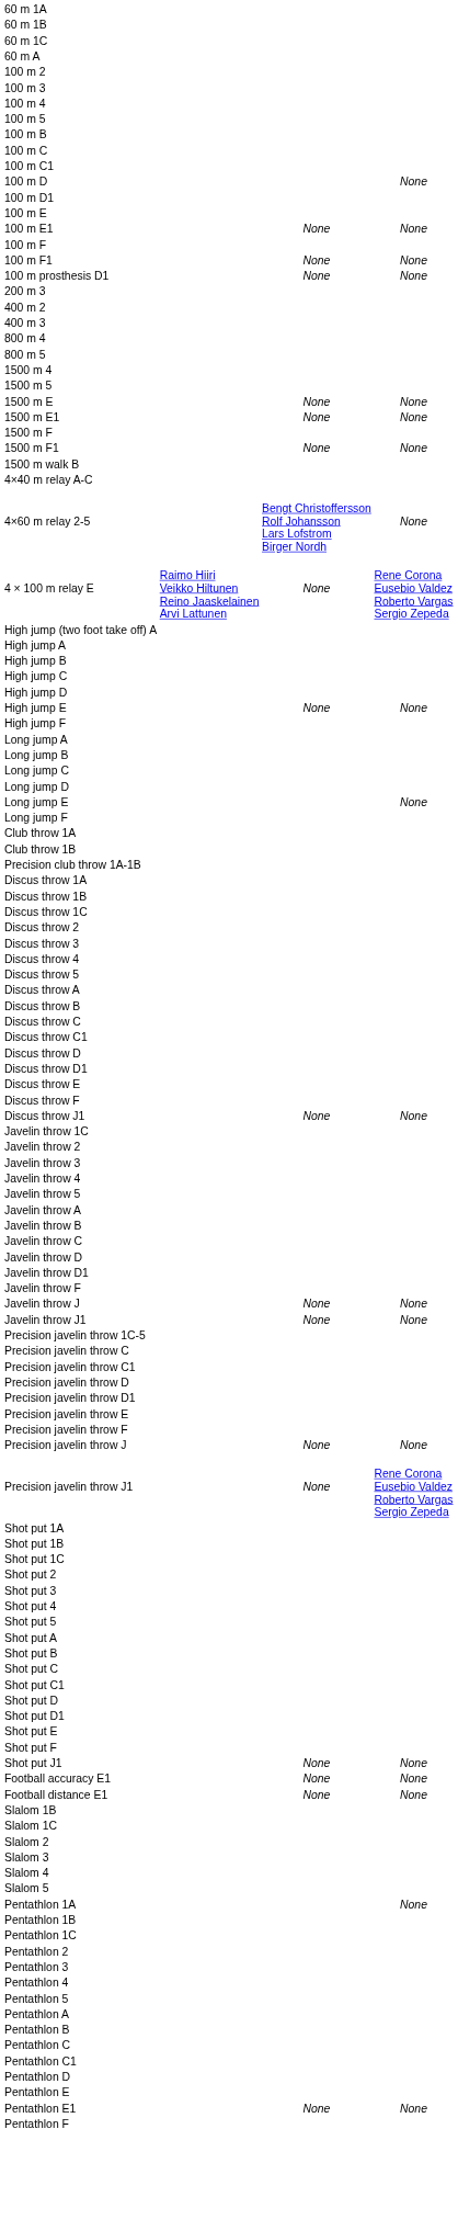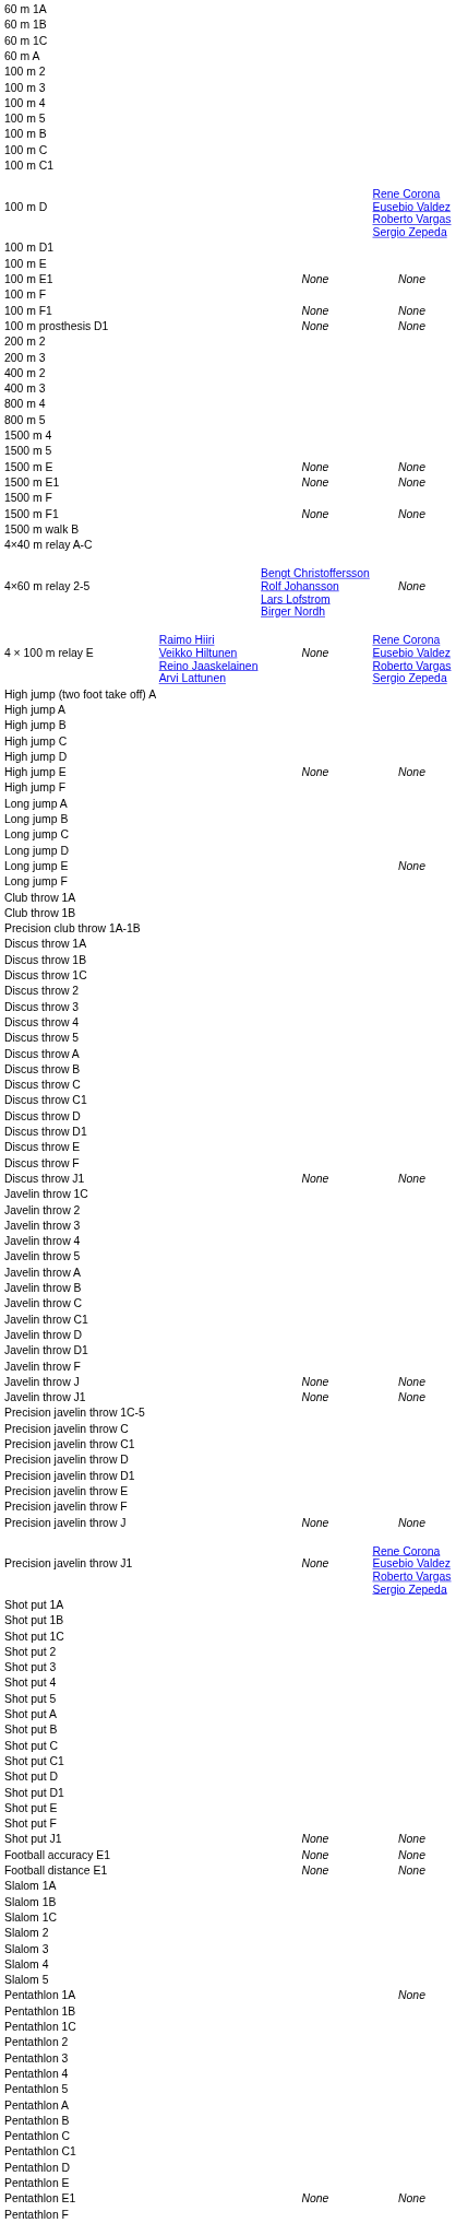 <table>
 <tr>
 <td>60 m 1A<br></td>
 <td></td>
 <td></td>
 <td></td>
 </tr>
 <tr>
 <td>60 m 1B<br></td>
 <td></td>
 <td></td>
 <td></td>
 </tr>
 <tr>
 <td>60 m 1C<br></td>
 <td></td>
 <td></td>
 <td></td>
 </tr>
 <tr>
 <td rowspan="2">60 m A<br></td>
 <td rowspan="2"></td>
 <td></td>
 <td rowspan="2"></td>
 </tr>
 <tr>
 <td></td>
 </tr>
 <tr>
 <td>100 m 2<br></td>
 <td></td>
 <td></td>
 <td></td>
 </tr>
 <tr>
 <td>100 m 3<br></td>
 <td></td>
 <td></td>
 <td></td>
 </tr>
 <tr>
 <td>100 m 4<br></td>
 <td></td>
 <td></td>
 <td></td>
 </tr>
 <tr>
 <td>100 m 5<br></td>
 <td></td>
 <td></td>
 <td></td>
 </tr>
 <tr>
 <td>100 m B<br></td>
 <td></td>
 <td></td>
 <td></td>
 </tr>
 <tr>
 <td>100 m C<br></td>
 <td></td>
 <td></td>
 <td></td>
 </tr>
 <tr>
 <td>100 m C1<br></td>
 <td></td>
 <td></td>
 <td></td>
 </tr>
 <tr>
 <td>100 m D<br></td>
 <td></td>
 <td></td>
-<td align="center"><em>None</em></td>
+<td valign=top> <br> <a href='#'>Rene Corona</a> <br> <a href='#'>Eusebio Valdez</a> <br> <a href='#'>Roberto Vargas</a> <br> <a href='#'>Sergio Zepeda</a></td>
 </tr>
 <tr>
 <td>100 m D1<br></td>
 <td></td>
 <td></td>
 <td></td>
 </tr>
 <tr>
 <td>100 m E<br></td>
 <td></td>
 <td></td>
 <td></td>
 </tr>
 <tr>
 <td>100 m E1<br></td>
 <td></td>
 <td align="center"><em>None</em></td>
 <td align="center"><em>None</em></td>
 </tr>
 <tr>
 <td>100 m F<br></td>
 <td></td>
 <td></td>
 <td></td>
 </tr>
 <tr>
 <td>100 m F1<br></td>
 <td></td>
 <td align="center"><em>None</em></td>
 <td align="center"><em>None</em></td>
 </tr>
 <tr>
 <td>100 m prosthesis D1<br></td>
 <td></td>
 <td align="center"><em>None</em></td>
 <td align="center"><em>None</em></td>
+</tr>
+<tr>
+<td>200 m 2<br></td>
+<td></td>
+<td></td>
+<td></td>
 </tr>
 <tr>
 <td>200 m 3<br></td>
 <td></td>
 <td></td>
 <td></td>
 </tr>
 <tr>
 <td>400 m 2<br></td>
 <td></td>
 <td></td>
 <td></td>
 </tr>
 <tr>
 <td>400 m 3<br></td>
 <td></td>
 <td></td>
 <td></td>
 </tr>
 <tr>
 <td>800 m 4<br></td>
 <td></td>
 <td></td>
 <td></td>
 </tr>
 <tr>
 <td>800 m 5<br></td>
 <td></td>
 <td></td>
 <td></td>
 </tr>
 <tr>
 <td>1500 m 4<br></td>
 <td></td>
 <td></td>
 <td></td>
 </tr>
 <tr>
 <td>1500 m 5<br></td>
 <td></td>
 <td></td>
 <td></td>
 </tr>
 <tr>
 <td>1500 m E<br></td>
 <td></td>
 <td align="center"><em>None</em></td>
 <td align="center"><em>None</em></td>
 </tr>
 <tr>
 <td>1500 m E1<br></td>
 <td></td>
 <td align="center"><em>None</em></td>
 <td align="center"><em>None</em></td>
 </tr>
 <tr>
 <td>1500 m F<br></td>
 <td></td>
 <td></td>
 <td></td>
 </tr>
 <tr>
 <td>1500 m F1<br></td>
 <td></td>
 <td align="center"><em>None</em></td>
 <td align="center"><em>None</em></td>
 </tr>
 <tr>
 <td>1500 m walk B<br></td>
 <td></td>
 <td></td>
 <td></td>
 </tr>
 <tr>
 <td>4×40 m relay A-C<br></td>
 <td></td>
 <td></td>
 <td></td>
 </tr>
 <tr>
 <td>4×60 m relay 2-5<br></td>
 <td valign=top></td>
 <td valign=top> <br> <a href='#'>Bengt Christoffersson</a> <br> <a href='#'>Rolf Johansson</a> <br> <a href='#'>Lars Lofstrom</a> <br> <a href='#'>Birger Nordh</a></td>
 <td align="center"><em>None</em></td>
 </tr>
 <tr>
 <td>4 × 100 m relay E<br></td>
 <td valign=top> <br> <a href='#'>Raimo Hiiri</a> <br> <a href='#'>Veikko Hiltunen</a> <br> <a href='#'>Reino Jaaskelainen</a> <br> <a href='#'>Arvi Lattunen</a></td>
 <td align="center"><em>None</em></td>
 <td valign=top> <br> <a href='#'>Rene Corona</a> <br> <a href='#'>Eusebio Valdez</a> <br> <a href='#'>Roberto Vargas</a> <br> <a href='#'>Sergio Zepeda</a></td>
 </tr>
 <tr>
 <td>High jump (two foot take off) A<br></td>
 <td></td>
 <td></td>
 <td></td>
 </tr>
 <tr>
 <td>High jump A<br></td>
 <td></td>
 <td></td>
 <td></td>
 </tr>
 <tr>
 <td>High jump B<br></td>
 <td></td>
 <td></td>
 <td></td>
 </tr>
 <tr>
 <td>High jump C<br></td>
 <td></td>
 <td></td>
 <td></td>
 </tr>
 <tr>
 <td>High jump D<br></td>
 <td></td>
 <td></td>
 <td></td>
 </tr>
 <tr>
 <td>High jump E<br></td>
 <td></td>
 <td align="center"><em>None</em></td>
 <td align="center"><em>None</em></td>
 </tr>
 <tr>
 <td>High jump F<br></td>
 <td></td>
 <td></td>
 <td></td>
 </tr>
 <tr>
 <td>Long jump A<br></td>
 <td></td>
 <td></td>
 <td></td>
 </tr>
 <tr>
 <td>Long jump B<br></td>
 <td></td>
 <td></td>
 <td></td>
 </tr>
 <tr>
 <td>Long jump C<br></td>
 <td></td>
 <td></td>
 <td></td>
 </tr>
 <tr>
 <td>Long jump D<br></td>
 <td></td>
 <td></td>
 <td></td>
 </tr>
 <tr>
 <td>Long jump E<br></td>
 <td></td>
 <td></td>
 <td align="center"><em>None</em></td>
 </tr>
 <tr>
 <td>Long jump F<br></td>
 <td></td>
 <td></td>
 <td></td>
 </tr>
 <tr>
 <td>Club throw 1A<br></td>
 <td></td>
 <td></td>
 <td></td>
 </tr>
 <tr>
 <td>Club throw 1B<br></td>
 <td></td>
 <td></td>
 <td></td>
 </tr>
 <tr>
 <td>Precision club throw 1A-1B<br></td>
 <td></td>
 <td></td>
 <td></td>
 </tr>
 <tr>
 <td>Discus throw 1A<br></td>
 <td></td>
 <td></td>
 <td></td>
 </tr>
 <tr>
 <td>Discus throw 1B<br></td>
 <td></td>
 <td></td>
 <td></td>
 </tr>
 <tr>
 <td>Discus throw 1C<br></td>
 <td></td>
 <td></td>
 <td></td>
 </tr>
 <tr>
 <td>Discus throw 2<br></td>
 <td></td>
 <td></td>
 <td></td>
 </tr>
 <tr>
 <td>Discus throw 3<br></td>
 <td></td>
 <td></td>
 <td></td>
 </tr>
 <tr>
 <td>Discus throw 4<br></td>
 <td></td>
 <td></td>
 <td></td>
 </tr>
 <tr>
 <td>Discus throw 5<br></td>
 <td></td>
 <td></td>
 <td></td>
 </tr>
 <tr>
 <td>Discus throw A<br></td>
 <td></td>
 <td></td>
 <td></td>
 </tr>
 <tr>
 <td>Discus throw B<br></td>
 <td></td>
 <td></td>
 <td></td>
 </tr>
 <tr>
 <td>Discus throw C<br></td>
 <td></td>
 <td></td>
 <td></td>
 </tr>
 <tr>
 <td>Discus throw C1<br></td>
 <td></td>
 <td></td>
 <td></td>
 </tr>
 <tr>
 <td>Discus throw D<br></td>
 <td></td>
 <td></td>
 <td></td>
 </tr>
 <tr>
 <td>Discus throw D1<br></td>
 <td></td>
 <td></td>
 <td></td>
 </tr>
 <tr>
 <td>Discus throw E<br></td>
 <td></td>
 <td></td>
 <td></td>
 </tr>
 <tr>
 <td>Discus throw F<br></td>
 <td></td>
 <td></td>
 <td></td>
 </tr>
 <tr>
 <td>Discus throw J1<br></td>
 <td></td>
 <td align="center"><em>None</em></td>
 <td align="center"><em>None</em></td>
 </tr>
 <tr>
 <td>Javelin throw 1C<br></td>
 <td></td>
 <td></td>
 <td></td>
 </tr>
 <tr>
 <td>Javelin throw 2<br></td>
 <td></td>
 <td></td>
 <td></td>
 </tr>
 <tr>
 <td>Javelin throw 3<br></td>
 <td></td>
 <td></td>
 <td></td>
 </tr>
 <tr>
 <td>Javelin throw 4<br></td>
 <td></td>
 <td></td>
 <td></td>
 </tr>
 <tr>
 <td>Javelin throw 5<br></td>
 <td></td>
 <td></td>
 <td></td>
 </tr>
 <tr>
 <td>Javelin throw A<br></td>
 <td></td>
 <td></td>
 <td></td>
 </tr>
 <tr>
 <td>Javelin throw B<br></td>
 <td></td>
 <td></td>
 <td></td>
 </tr>
 <tr>
 <td>Javelin throw C<br></td>
 <td></td>
 <td></td>
 <td></td>
 </tr>
 <tr>
+<td>Javelin throw C1<br></td>
+<td></td>
+<td></td>
+<td></td>
+</tr>
+<tr>
 <td>Javelin throw D<br></td>
 <td></td>
 <td></td>
 <td></td>
 </tr>
 <tr>
 <td>Javelin throw D1<br></td>
 <td></td>
 <td></td>
 <td></td>
 </tr>
 <tr>
 <td>Javelin throw F<br></td>
 <td></td>
 <td></td>
 <td></td>
 </tr>
 <tr>
 <td>Javelin throw J<br></td>
 <td></td>
 <td align="center"><em>None</em></td>
 <td align="center"><em>None</em></td>
 </tr>
 <tr>
 <td>Javelin throw J1<br></td>
 <td></td>
 <td align="center"><em>None</em></td>
 <td align="center"><em>None</em></td>
 </tr>
 <tr>
 <td rowspan="2">Precision javelin throw 1C-5<br></td>
 <td></td>
 <td rowspan="2"></td>
 <td rowspan="2"></td>
 </tr>
 <tr>
 <td></td>
 </tr>
 <tr>
 <td>Precision javelin throw C<br></td>
 <td></td>
 <td></td>
 <td></td>
 </tr>
 <tr>
 <td>Precision javelin throw C1<br></td>
 <td></td>
 <td></td>
 <td></td>
 </tr>
 <tr>
 <td>Precision javelin throw D<br></td>
 <td></td>
 <td></td>
 <td></td>
 </tr>
 <tr>
 <td>Precision javelin throw D1<br></td>
 <td></td>
 <td></td>
 <td></td>
 </tr>
 <tr>
 <td>Precision javelin throw E<br></td>
 <td></td>
 <td></td>
 <td></td>
 </tr>
 <tr>
 <td>Precision javelin throw F<br></td>
 <td></td>
 <td></td>
 <td></td>
 </tr>
 <tr>
 <td>Precision javelin throw J<br></td>
 <td></td>
 <td align="center"><em>None</em></td>
 <td align="center"><em>None</em></td>
 </tr>
 <tr>
 <td>Precision javelin throw J1<br></td>
 <td></td>
 <td align="center"><em>None</em></td>
 <td valign=top> <br> <a href='#'>Rene Corona</a> <br> <a href='#'>Eusebio Valdez</a> <br> <a href='#'>Roberto Vargas</a> <br> <a href='#'>Sergio Zepeda</a></td>
 </tr>
 <tr>
 <td>Shot put 1A<br></td>
 <td></td>
 <td></td>
 <td></td>
 </tr>
 <tr>
 <td>Shot put 1B<br></td>
 <td></td>
 <td></td>
 <td></td>
 </tr>
 <tr>
 <td>Shot put 1C<br></td>
 <td></td>
 <td></td>
 <td></td>
 </tr>
 <tr>
 <td rowspan="2">Shot put 2<br></td>
 <td rowspan="2"></td>
 <td rowspan="2"></td>
 <td></td>
 </tr>
 <tr>
 <td></td>
 </tr>
 <tr>
 <td>Shot put 3<br></td>
 <td></td>
 <td></td>
 <td></td>
 </tr>
 <tr>
 <td>Shot put 4<br></td>
 <td></td>
 <td></td>
 <td></td>
 </tr>
 <tr>
 <td>Shot put 5<br></td>
 <td></td>
 <td></td>
 <td></td>
 </tr>
 <tr>
 <td>Shot put A<br></td>
 <td></td>
 <td></td>
 <td></td>
 </tr>
 <tr>
 <td>Shot put B<br></td>
 <td></td>
 <td></td>
 <td></td>
 </tr>
 <tr>
 <td>Shot put C<br></td>
 <td></td>
 <td></td>
 <td></td>
 </tr>
 <tr>
 <td>Shot put C1<br></td>
 <td></td>
 <td></td>
 <td></td>
 </tr>
 <tr>
 <td>Shot put D<br></td>
 <td></td>
 <td></td>
 <td></td>
 </tr>
 <tr>
 <td>Shot put D1<br></td>
 <td></td>
 <td></td>
 <td></td>
 </tr>
 <tr>
 <td>Shot put E<br></td>
 <td></td>
 <td></td>
 <td></td>
 </tr>
 <tr>
 <td>Shot put F<br></td>
 <td></td>
 <td></td>
 <td></td>
 </tr>
 <tr>
 <td>Shot put J1<br></td>
 <td></td>
 <td align="center"><em>None</em></td>
 <td align="center"><em>None</em></td>
 </tr>
 <tr>
 <td>Football accuracy E1<br></td>
 <td></td>
 <td align="center"><em>None</em></td>
 <td align="center"><em>None</em></td>
 </tr>
 <tr>
 <td>Football distance E1<br></td>
 <td></td>
 <td align="center"><em>None</em></td>
 <td align="center"><em>None</em></td>
 </tr>
 <tr>
+<td>Slalom 1A<br></td>
+<td></td>
+<td></td>
+<td></td>
+</tr>
+<tr>
 <td>Slalom 1B<br></td>
 <td></td>
 <td></td>
 <td></td>
 </tr>
 <tr>
 <td>Slalom 1C<br></td>
 <td></td>
 <td></td>
 <td></td>
 </tr>
 <tr>
 <td rowspan="2">Slalom 2<br></td>
 <td rowspan="2"></td>
 <td rowspan="2"></td>
 <td></td>
 </tr>
 <tr>
 <td></td>
 </tr>
 <tr>
 <td>Slalom 3<br></td>
 <td></td>
 <td></td>
 <td></td>
 </tr>
 <tr>
 <td>Slalom 4<br></td>
 <td></td>
 <td></td>
 <td></td>
 </tr>
 <tr>
 <td>Slalom 5<br></td>
 <td></td>
 <td></td>
 <td></td>
 </tr>
 <tr>
 <td>Pentathlon 1A<br></td>
 <td></td>
 <td></td>
 <td align="center"><em>None</em></td>
 </tr>
 <tr>
 <td>Pentathlon 1B<br></td>
 <td></td>
 <td></td>
 <td></td>
 </tr>
 <tr>
 <td>Pentathlon 1C<br></td>
 <td></td>
 <td></td>
 <td></td>
 </tr>
 <tr>
 <td>Pentathlon 2<br></td>
 <td></td>
 <td></td>
 <td></td>
 </tr>
 <tr>
 <td>Pentathlon 3<br></td>
 <td></td>
 <td></td>
 <td></td>
 </tr>
 <tr>
 <td>Pentathlon 4<br></td>
 <td></td>
 <td></td>
 <td></td>
 </tr>
 <tr>
 <td>Pentathlon 5<br></td>
 <td></td>
 <td></td>
 <td></td>
 </tr>
 <tr>
 <td>Pentathlon A<br></td>
 <td></td>
 <td></td>
 <td></td>
 </tr>
 <tr>
 <td>Pentathlon B<br></td>
 <td></td>
 <td></td>
 <td></td>
 </tr>
 <tr>
 <td>Pentathlon C<br></td>
 <td></td>
 <td></td>
 <td></td>
 </tr>
 <tr>
 <td>Pentathlon C1<br></td>
 <td></td>
 <td></td>
 <td></td>
 </tr>
 <tr>
 <td>Pentathlon D<br></td>
 <td></td>
 <td></td>
 <td></td>
 </tr>
 <tr>
 <td>Pentathlon E<br></td>
 <td></td>
 <td></td>
 <td></td>
 </tr>
 <tr>
 <td>Pentathlon E1<br></td>
 <td></td>
 <td align="center"><em>None</em></td>
 <td align="center"><em>None</em></td>
 </tr>
 <tr>
 <td>Pentathlon F<br></td>
 <td></td>
 <td></td>
 <td></td>
 </tr>
 </table>
